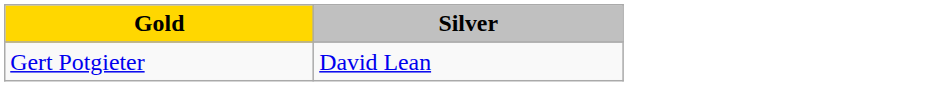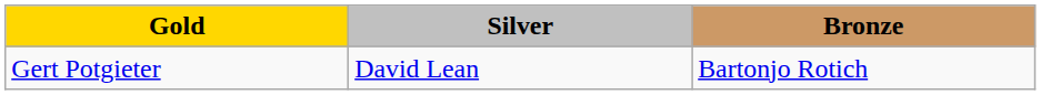 <table class="wikitable" style="text-align:left">
 <tr align="center">
 <td width=200 bgcolor=gold><strong>Gold</strong></td>
 <td width=200 bgcolor=silver><strong>Silver</strong></td>
+<td width=200 bgcolor=CC9966><strong>Bronze</strong></td>
 </tr>
 <tr>
 <td><a href='#'>Gert Potgieter</a><br><em></em></td>
 <td><a href='#'>David Lean</a><br><em></em></td>
+<td><a href='#'>Bartonjo Rotich</a><br><em></em></td>
 </tr>
 </table>
